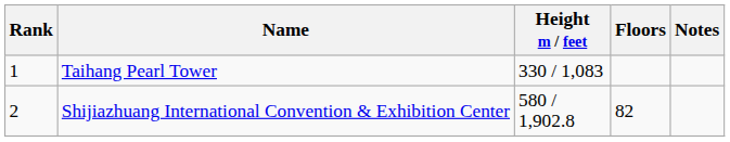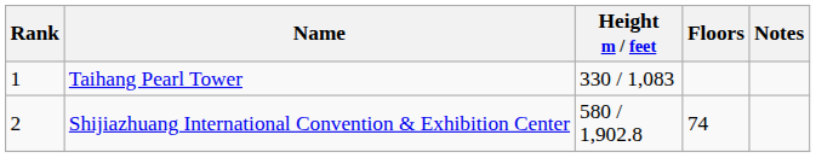 <table class="wikitable sortable">
 <tr>
 <th>Rank</th>
 <th>Name</th>
 <th width="75px">Height<br><small><a href='#'>m</a> / <a href='#'>feet</a></small></th>
 <th>Floors</th>
 <th class="unsortable">Notes</th>
 </tr>
 <tr>
 <td>1</td>
 <td><a href='#'>Taihang Pearl Tower</a></td>
 <td>330 / 1,083</td>
 <td></td>
 <td></td>
 </tr>
 <tr>
 <td>2</td>
 <td><a href='#'>Shijiazhuang International Convention & Exhibition Center</a></td>
 <td>580 / 1,902.8</td>
-<td>82</td>
+<td>74</td>
 <td></td>
 </tr>
 <tr>
 </tr>
 </table>
